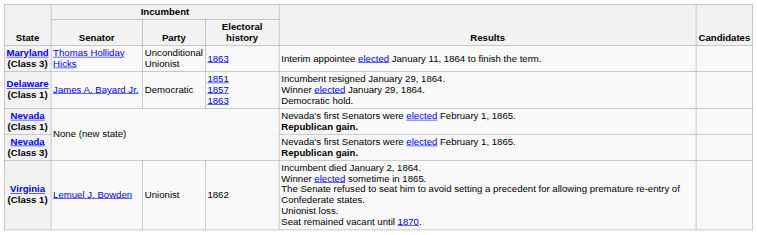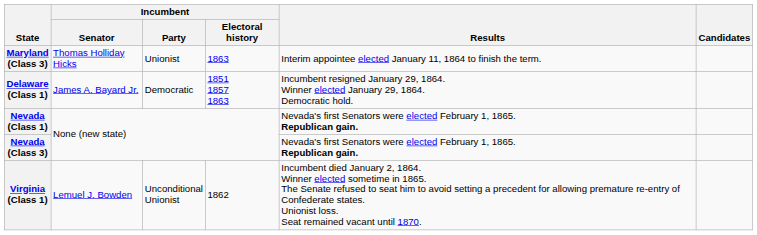 <table class=wikitable>
 <tr valign=bottom>
 <th rowspan=2>State</th>
 <th colspan=3>Incumbent</th>
 <th rowspan=2>Results</th>
 <th rowspan=2>Candidates</th>
 </tr>
 <tr valign=bottom>
 <th>Senator</th>
 <th>Party</th>
 <th>Electoral history</th>
 </tr>
 <tr>
 <th><a href='#'>Maryland</a><br>(Class 3)</th>
 <td><a href='#'>Thomas Holliday Hicks</a></td>
-<td>Unconditional<br>Unionist</td>
+<td>Unionist</td>
 <td><a href='#'>1863</a></td>
 <td>Interim appointee <a href='#'>elected</a> January 11, 1864 to finish the term.</td>
 <td nowrap></td>
 </tr>
 <tr>
 <th><a href='#'>Delaware</a><br>(Class 1)</th>
 <td><a href='#'>James A. Bayard Jr.</a></td>
 <td>Democratic</td>
 <td nowrap><a href='#'>1851</a><br><a href='#'>1857</a><br><a href='#'>1863</a></td>
 <td>Incumbent resigned January 29, 1864.<br>Winner <a href='#'>elected</a> January 29, 1864.<br>Democratic hold.</td>
 <td nowrap></td>
 </tr>
 <tr>
 <th><a href='#'>Nevada</a><br>(Class 1)</th>
 <td colspan=3 rowspan=2>None (new state)</td>
 <td>Nevada's first Senators were <a href='#'>elected</a> February 1, 1865.<br><strong>Republican gain.</strong></td>
 <td nowrap></td>
 </tr>
 <tr>
 <th><a href='#'>Nevada</a><br>(Class 3)</th>
 <td>Nevada's first Senators were <a href='#'>elected</a> February 1, 1865.<br><strong>Republican gain.</strong></td>
 <td nowrap></td>
 </tr>
 <tr>
 <th><a href='#'>Virginia</a><br>(Class 1)</th>
 <td><a href='#'>Lemuel J. Bowden</a></td>
-<td>Unionist</td>
+<td>Unconditional<br>Unionist</td>
 <td nowrap>1862 </td>
 <td>Incumbent died January 2, 1864.<br>Winner <a href='#'>elected</a> sometime in 1865.<br>The Senate refused to seat him to avoid setting a precedent for allowing premature re-entry of Confederate states.<br>Unionist loss.<br>Seat remained vacant until <a href='#'>1870</a>.</td>
 <td nowrap></td>
 </tr>
 </table>
